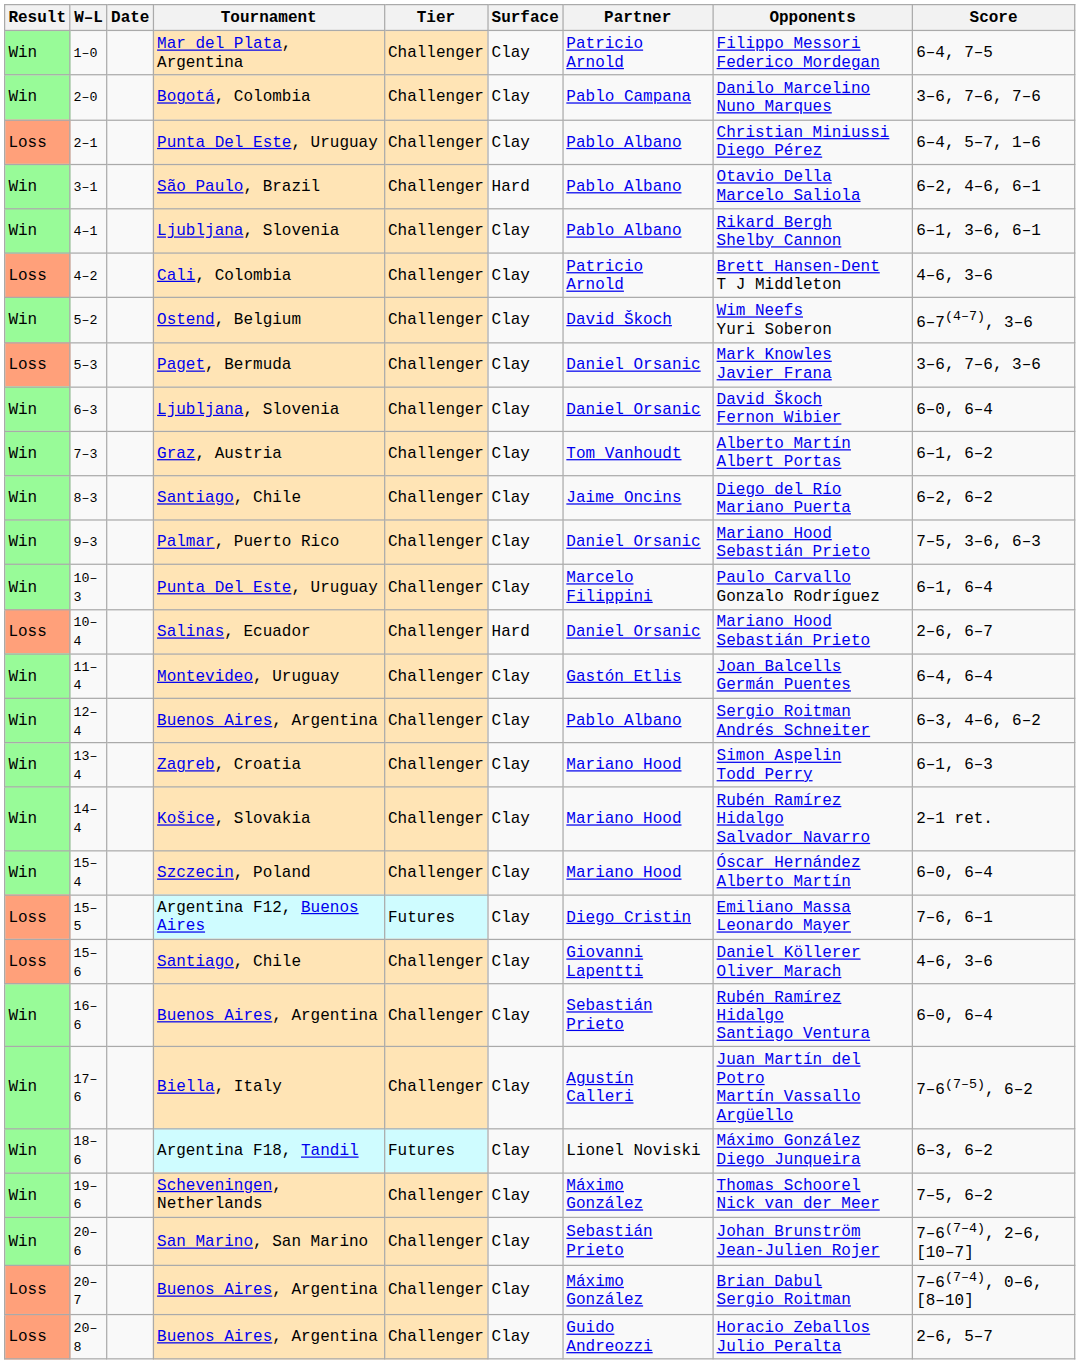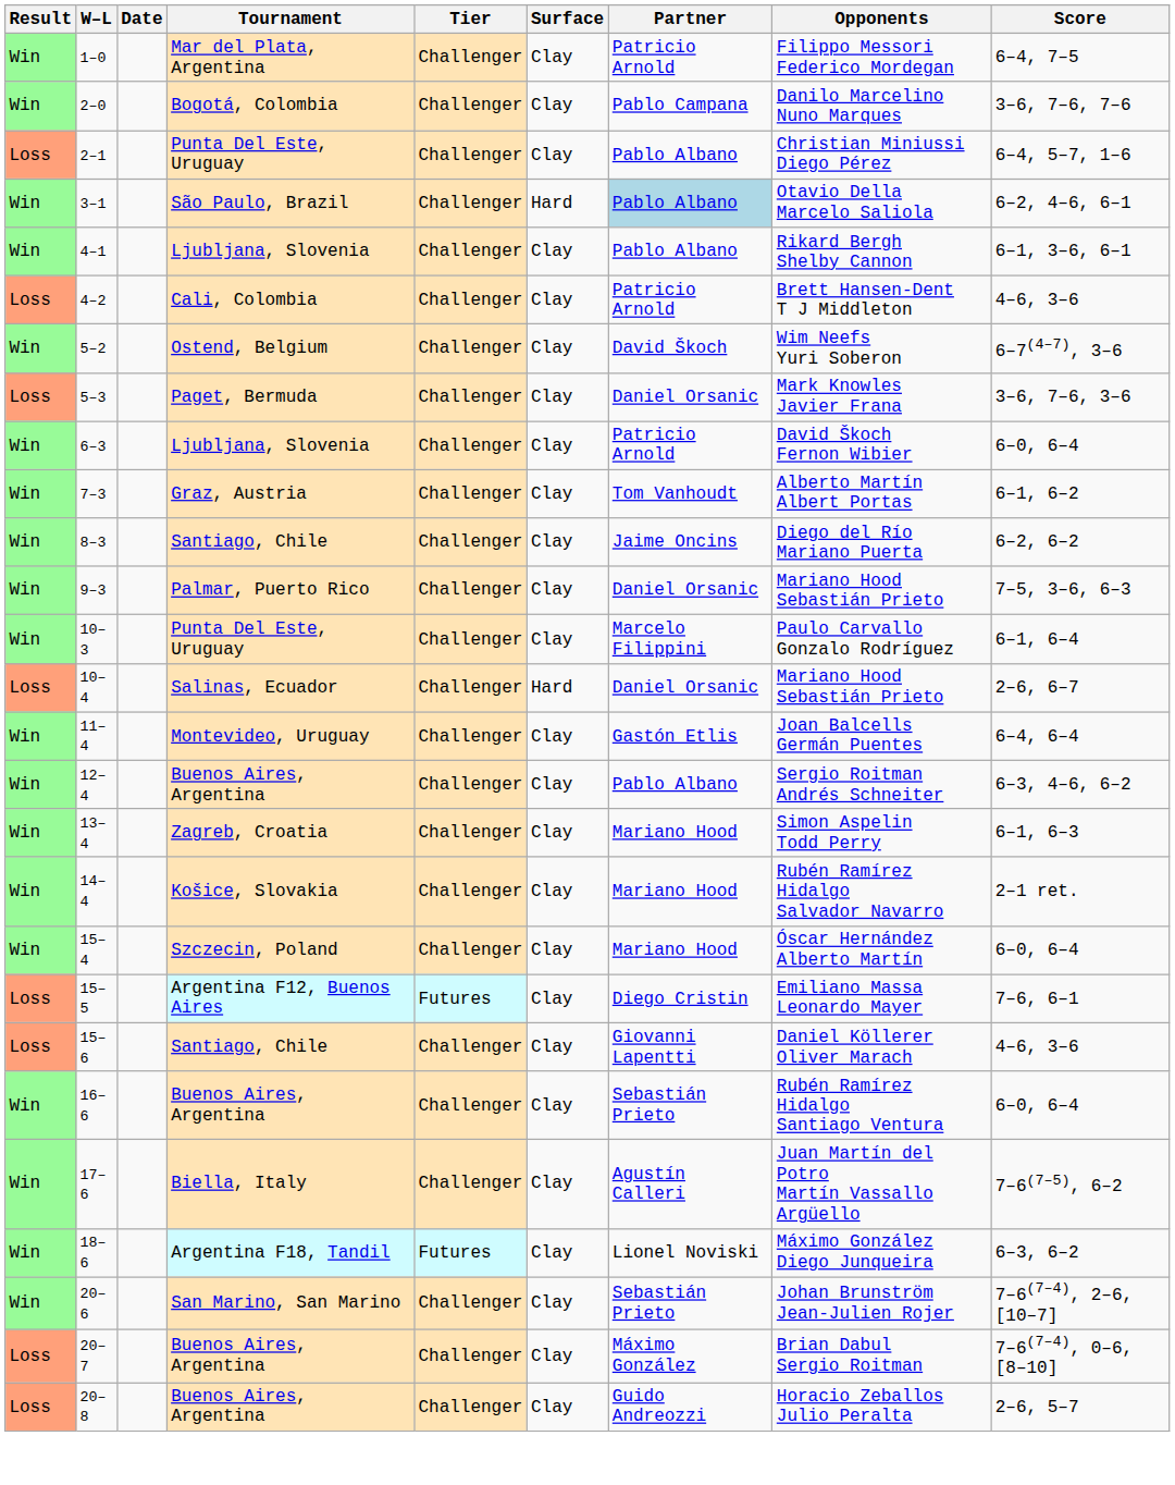 <table class="sortable wikitable">
 <tr>
 <th>Result</th>
 <th class="unsortable">W–L</th>
 <th>Date</th>
 <th>Tournament</th>
 <th>Tier</th>
 <th>Surface</th>
 <th>Partner</th>
 <th>Opponents</th>
 <th class="unsortable">Score</th>
 </tr>
 <tr>
 <td bgcolor=98FB98>Win</td>
 <td><small>1–0</small></td>
 <td></td>
 <td style="background:moccasin;"><a href='#'>Mar del Plata</a>, Argentina</td>
 <td style="background:moccasin;">Challenger</td>
 <td>Clay</td>
 <td> <a href='#'>Patricio Arnold</a></td>
 <td> <a href='#'>Filippo Messori</a> <br>  <a href='#'>Federico Mordegan</a></td>
 <td>6–4, 7–5</td>
 </tr>
 <tr>
 <td bgcolor=98FB98>Win</td>
 <td><small>2–0</small></td>
 <td></td>
 <td style="background:moccasin;"><a href='#'>Bogotá</a>, Colombia</td>
 <td style="background:moccasin;">Challenger</td>
 <td>Clay</td>
 <td> <a href='#'>Pablo Campana</a></td>
 <td> <a href='#'>Danilo Marcelino</a> <br>  <a href='#'>Nuno Marques</a></td>
 <td>3–6, 7–6, 7–6</td>
 </tr>
 <tr>
 <td bgcolor=FFA07A>Loss</td>
 <td><small>2–1</small></td>
 <td></td>
 <td style="background:moccasin;"><a href='#'>Punta Del Este</a>, Uruguay</td>
 <td style="background:moccasin;">Challenger</td>
 <td>Clay</td>
 <td> <a href='#'>Pablo Albano</a></td>
 <td> <a href='#'>Christian Miniussi</a> <br>  <a href='#'>Diego Pérez</a></td>
 <td>6–4, 5–7, 1–6</td>
 </tr>
 <tr>
 <td bgcolor=98FB98>Win</td>
 <td><small>3–1</small></td>
 <td></td>
 <td style="background:moccasin;"><a href='#'>São Paulo</a>, Brazil</td>
 <td style="background:moccasin;">Challenger</td>
 <td>Hard</td>
-<td> <a href='#'>Pablo Albano</a></td>
+<td style="background: lightblue;"> <a href='#'>Pablo Albano</a></td>
 <td> <a href='#'>Otavio Della</a> <br>  <a href='#'>Marcelo Saliola</a></td>
 <td>6–2, 4–6, 6–1</td>
 </tr>
 <tr>
 <td bgcolor=98FB98>Win</td>
 <td><small>4–1</small></td>
 <td></td>
 <td style="background:moccasin;"><a href='#'>Ljubljana</a>, Slovenia</td>
 <td style="background:moccasin;">Challenger</td>
 <td>Clay</td>
 <td> <a href='#'>Pablo Albano</a></td>
 <td> <a href='#'>Rikard Bergh</a> <br>  <a href='#'>Shelby Cannon</a></td>
 <td>6–1, 3–6, 6–1</td>
 </tr>
 <tr>
 <td bgcolor=FFA07A>Loss</td>
 <td><small>4–2</small></td>
 <td></td>
 <td style="background:moccasin;"><a href='#'>Cali</a>, Colombia</td>
 <td style="background:moccasin;">Challenger</td>
 <td>Clay</td>
 <td> <a href='#'>Patricio Arnold</a></td>
 <td> <a href='#'>Brett Hansen-Dent</a> <br>  T J Middleton</td>
 <td>4–6, 3–6</td>
 </tr>
 <tr>
 <td bgcolor=98FB98>Win</td>
 <td><small>5–2</small></td>
 <td></td>
 <td style="background:moccasin;"><a href='#'>Ostend</a>, Belgium</td>
 <td style="background:moccasin;">Challenger</td>
 <td>Clay</td>
 <td> <a href='#'>David Škoch</a></td>
 <td> <a href='#'>Wim Neefs</a> <br>  Yuri Soberon</td>
 <td>6–7<sup>(4–7)</sup>, 3–6</td>
 </tr>
 <tr>
 <td bgcolor=FFA07A>Loss</td>
 <td><small>5–3</small></td>
 <td></td>
 <td style="background:moccasin;"><a href='#'>Paget</a>, Bermuda</td>
 <td style="background:moccasin;">Challenger</td>
 <td>Clay</td>
 <td> <a href='#'>Daniel Orsanic</a></td>
 <td> <a href='#'>Mark Knowles</a> <br>  <a href='#'>Javier Frana</a></td>
 <td>3–6, 7–6, 3–6</td>
 </tr>
 <tr>
 <td bgcolor=98FB98>Win</td>
 <td><small>6–3</small></td>
 <td></td>
 <td style="background:moccasin;"><a href='#'>Ljubljana</a>, Slovenia</td>
 <td style="background:moccasin;">Challenger</td>
 <td>Clay</td>
-<td> <a href='#'>Daniel Orsanic</a></td>
+<td> <a href='#'>Patricio Arnold</a></td>
 <td> <a href='#'>David Škoch</a> <br>  <a href='#'>Fernon Wibier</a></td>
 <td>6–0, 6–4</td>
 </tr>
 <tr>
 <td bgcolor=98FB98>Win</td>
 <td><small>7–3</small></td>
 <td></td>
 <td style="background:moccasin;"><a href='#'>Graz</a>, Austria</td>
 <td style="background:moccasin;">Challenger</td>
 <td>Clay</td>
 <td> <a href='#'>Tom Vanhoudt</a></td>
 <td> <a href='#'>Alberto Martín</a> <br>  <a href='#'>Albert Portas</a></td>
 <td>6–1, 6–2</td>
 </tr>
 <tr>
 <td bgcolor=98FB98>Win</td>
 <td><small>8–3</small></td>
 <td></td>
 <td style="background:moccasin;"><a href='#'>Santiago</a>, Chile</td>
 <td style="background:moccasin;">Challenger</td>
 <td>Clay</td>
 <td> <a href='#'>Jaime Oncins</a></td>
 <td> <a href='#'>Diego del Río</a> <br>  <a href='#'>Mariano Puerta</a></td>
 <td>6–2, 6–2</td>
 </tr>
 <tr>
 <td bgcolor=98FB98>Win</td>
 <td><small>9–3</small></td>
 <td></td>
 <td style="background:moccasin;"><a href='#'>Palmar</a>, Puerto Rico</td>
 <td style="background:moccasin;">Challenger</td>
 <td>Clay</td>
 <td> <a href='#'>Daniel Orsanic</a></td>
 <td> <a href='#'>Mariano Hood</a> <br>  <a href='#'>Sebastián Prieto</a></td>
 <td>7–5, 3–6, 6–3</td>
 </tr>
 <tr>
 <td bgcolor=98FB98>Win</td>
 <td><small>10–3</small></td>
 <td></td>
 <td style="background:moccasin;"><a href='#'>Punta Del Este</a>, Uruguay</td>
 <td style="background:moccasin;">Challenger</td>
 <td>Clay</td>
 <td> <a href='#'>Marcelo Filippini</a></td>
 <td> <a href='#'>Paulo Carvallo</a> <br>  Gonzalo Rodríguez</td>
 <td>6–1, 6–4</td>
 </tr>
 <tr>
 <td bgcolor=FFA07A>Loss</td>
 <td><small>10–4</small></td>
 <td></td>
 <td style="background:moccasin;"><a href='#'>Salinas</a>, Ecuador</td>
 <td style="background:moccasin;">Challenger</td>
 <td>Hard</td>
 <td> <a href='#'>Daniel Orsanic</a></td>
 <td> <a href='#'>Mariano Hood</a> <br>  <a href='#'>Sebastián Prieto</a></td>
 <td>2–6, 6–7</td>
 </tr>
 <tr>
 <td bgcolor=98FB98>Win</td>
 <td><small>11–4</small></td>
 <td></td>
 <td style="background:moccasin;"><a href='#'>Montevideo</a>, Uruguay</td>
 <td style="background:moccasin;">Challenger</td>
 <td>Clay</td>
 <td> <a href='#'>Gastón Etlis</a></td>
 <td> <a href='#'>Joan Balcells</a> <br>  <a href='#'>Germán Puentes</a></td>
 <td>6–4, 6–4</td>
 </tr>
 <tr>
 <td bgcolor=98FB98>Win</td>
 <td><small>12–4</small></td>
 <td></td>
 <td style="background:moccasin;"><a href='#'>Buenos Aires</a>, Argentina</td>
 <td style="background:moccasin;">Challenger</td>
 <td>Clay</td>
 <td> <a href='#'>Pablo Albano</a></td>
 <td> <a href='#'>Sergio Roitman</a> <br>  <a href='#'>Andrés Schneiter</a></td>
 <td>6–3, 4–6, 6–2</td>
 </tr>
 <tr>
 <td bgcolor=98FB98>Win</td>
 <td><small>13–4</small></td>
 <td></td>
 <td style="background:moccasin;"><a href='#'>Zagreb</a>, Croatia</td>
 <td style="background:moccasin;">Challenger</td>
 <td>Clay</td>
 <td> <a href='#'>Mariano Hood</a></td>
 <td> <a href='#'>Simon Aspelin</a> <br>  <a href='#'>Todd Perry</a></td>
 <td>6–1, 6–3</td>
 </tr>
 <tr>
 <td bgcolor=98FB98>Win</td>
 <td><small>14–4</small></td>
 <td></td>
 <td style="background:moccasin;"><a href='#'>Košice</a>, Slovakia</td>
 <td style="background:moccasin;">Challenger</td>
 <td>Clay</td>
 <td> <a href='#'>Mariano Hood</a></td>
 <td> <a href='#'>Rubén Ramírez Hidalgo</a> <br>  <a href='#'>Salvador Navarro</a></td>
 <td>2–1 ret.</td>
 </tr>
 <tr>
 <td bgcolor=98FB98>Win</td>
 <td><small>15–4</small></td>
 <td></td>
 <td style="background:moccasin;"><a href='#'>Szczecin</a>, Poland</td>
 <td style="background:moccasin;">Challenger</td>
 <td>Clay</td>
 <td> <a href='#'>Mariano Hood</a></td>
 <td> <a href='#'>Óscar Hernández</a> <br>  <a href='#'>Alberto Martín</a></td>
 <td>6–0, 6–4</td>
 </tr>
 <tr>
 <td bgcolor=FFA07A>Loss</td>
 <td><small>15–5</small></td>
 <td></td>
 <td style="background:#cffcff;">Argentina F12, <a href='#'>Buenos Aires</a></td>
 <td style="background:#cffcff;">Futures</td>
 <td>Clay</td>
 <td> <a href='#'>Diego Cristin</a></td>
 <td> <a href='#'>Emiliano Massa</a> <br>  <a href='#'>Leonardo Mayer</a></td>
 <td>7–6, 6–1</td>
 </tr>
 <tr>
 <td bgcolor=FFA07A>Loss</td>
 <td><small>15–6</small></td>
 <td></td>
 <td style="background:moccasin;"><a href='#'>Santiago</a>, Chile</td>
 <td style="background:moccasin;">Challenger</td>
 <td>Clay</td>
 <td> <a href='#'>Giovanni Lapentti</a></td>
 <td> <a href='#'>Daniel Köllerer</a> <br>  <a href='#'>Oliver Marach</a></td>
 <td>4–6, 3–6</td>
 </tr>
 <tr>
 <td bgcolor=98FB98>Win</td>
 <td><small>16–6</small></td>
 <td></td>
 <td style="background:moccasin;"><a href='#'>Buenos Aires</a>, Argentina</td>
 <td style="background:moccasin;">Challenger</td>
 <td>Clay</td>
 <td> <a href='#'>Sebastián Prieto</a></td>
 <td> <a href='#'>Rubén Ramírez Hidalgo</a> <br>  <a href='#'>Santiago Ventura</a></td>
 <td>6–0, 6–4</td>
 </tr>
 <tr>
 <td bgcolor=98FB98>Win</td>
 <td><small>17–6</small></td>
 <td></td>
 <td style="background:moccasin;"><a href='#'>Biella</a>, Italy</td>
 <td style="background:moccasin;">Challenger</td>
 <td>Clay</td>
 <td> <a href='#'>Agustín Calleri</a></td>
 <td> <a href='#'>Juan Martín del Potro</a> <br>  <a href='#'>Martín Vassallo Argüello</a></td>
 <td>7–6<sup>(7–5)</sup>, 6–2</td>
 </tr>
 <tr>
 <td bgcolor=98FB98>Win</td>
 <td><small>18–6</small></td>
 <td></td>
 <td style="background:#cffcff;">Argentina F18, <a href='#'>Tandil</a></td>
 <td style="background:#cffcff;">Futures</td>
 <td>Clay</td>
 <td> Lionel Noviski</td>
 <td> <a href='#'>Máximo González</a> <br>  <a href='#'>Diego Junqueira</a></td>
 <td>6–3, 6–2</td>
 </tr>
 <tr>
 <td bgcolor=98FB98>Win</td>
-<td><small>19–6</small></td>
-<td></td>
-<td style="background:moccasin;"><a href='#'>Scheveningen</a>, Netherlands</td>
-<td style="background:moccasin;">Challenger</td>
-<td>Clay</td>
-<td> <a href='#'>Máximo González</a></td>
-<td> <a href='#'>Thomas Schoorel</a> <br>  <a href='#'>Nick van der Meer</a></td>
-<td>7–5, 6–2</td>
-</tr>
-<tr>
-<td bgcolor=98FB98>Win</td>
 <td><small>20–6</small></td>
 <td></td>
 <td style="background:moccasin;"><a href='#'>San Marino</a>, San Marino</td>
 <td style="background:moccasin;">Challenger</td>
 <td>Clay</td>
 <td> <a href='#'>Sebastián Prieto</a></td>
 <td> <a href='#'>Johan Brunström</a> <br>  <a href='#'>Jean-Julien Rojer</a></td>
 <td>7–6<sup>(7–4)</sup>, 2–6, [10–7]</td>
 </tr>
 <tr>
 <td bgcolor=FFA07A>Loss</td>
 <td><small>20–7</small></td>
 <td></td>
 <td style="background:moccasin;"><a href='#'>Buenos Aires</a>, Argentina</td>
 <td style="background:moccasin;">Challenger</td>
 <td>Clay</td>
 <td> <a href='#'>Máximo González</a></td>
 <td> <a href='#'>Brian Dabul</a> <br>  <a href='#'>Sergio Roitman</a></td>
 <td>7–6<sup>(7–4)</sup>, 0–6, [8–10]</td>
 </tr>
 <tr>
 <td bgcolor=FFA07A>Loss</td>
 <td><small>20–8</small></td>
 <td></td>
 <td style="background:moccasin;"><a href='#'>Buenos Aires</a>, Argentina</td>
 <td style="background:moccasin;">Challenger</td>
 <td>Clay</td>
 <td> <a href='#'>Guido Andreozzi</a></td>
 <td> <a href='#'>Horacio Zeballos</a> <br>  <a href='#'>Julio Peralta</a></td>
 <td>2–6, 5–7</td>
 </tr>
 </table>
